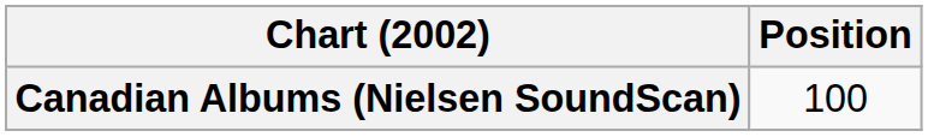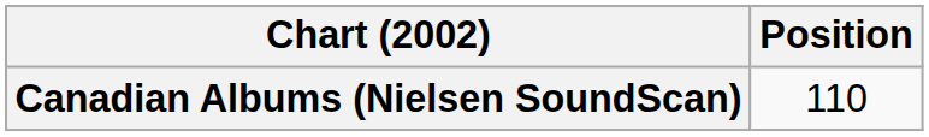 <table class="wikitable plainrowheaders" style="text-align:center">
 <tr>
 <th scope="col">Chart (2002)</th>
 <th scope="col">Position</th>
 </tr>
 <tr>
 <th scope="row">Canadian Albums (Nielsen SoundScan)</th>
-<td>100</td>
+<td>110</td>
 </tr>
 </table>
